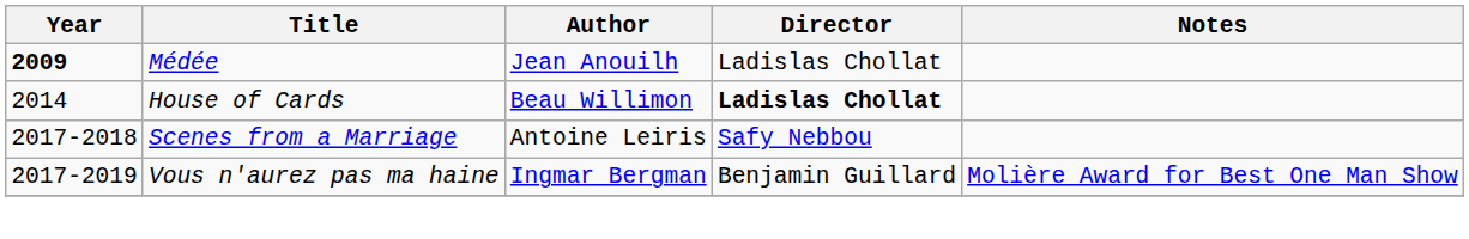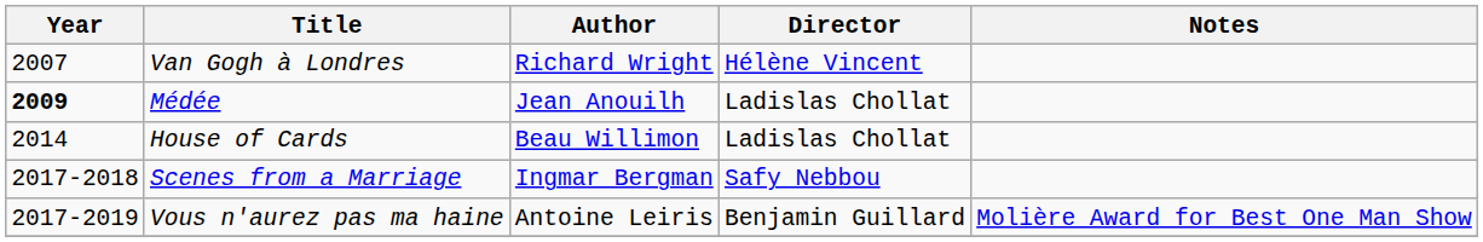 <table class="wikitable">
 <tr>
 <th>Year</th>
 <th>Title</th>
 <th>Author</th>
 <th>Director</th>
 <th>Notes</th>
+</tr>
+<tr>
+<td>2007</td>
+<td><em>Van Gogh à Londres</em></td>
+<td><a href='#'>Richard Wright</a></td>
+<td><a href='#'>Hélène Vincent</a></td>
+<td></td>
 </tr>
 <tr>
 <td><strong>2009</strong></td>
 <td><em><a href='#'>Médée</a></em></td>
 <td><a href='#'>Jean Anouilh</a></td>
 <td>Ladislas Chollat</td>
 <td></td>
 </tr>
 <tr>
 <td>2014</td>
 <td><em>House of Cards</em></td>
 <td><a href='#'>Beau Willimon</a></td>
-<td><strong>Ladislas Chollat</strong></td>
+<td>Ladislas Chollat</td>
 <td></td>
 </tr>
 <tr>
 <td>2017-2018</td>
 <td><em><a href='#'>Scenes from a Marriage</a></em></td>
-<td>Antoine Leiris</td>
+<td><a href='#'>Ingmar Bergman</a></td>
 <td><a href='#'>Safy Nebbou</a></td>
 <td></td>
 </tr>
 <tr>
 <td>2017-2019</td>
 <td><em>Vous n'aurez pas ma haine</em></td>
-<td><a href='#'>Ingmar Bergman</a></td>
+<td>Antoine Leiris</td>
 <td>Benjamin Guillard</td>
 <td><a href='#'>Molière Award for Best One Man Show</a></td>
 </tr>
 <tr>
 </tr>
 </table>
